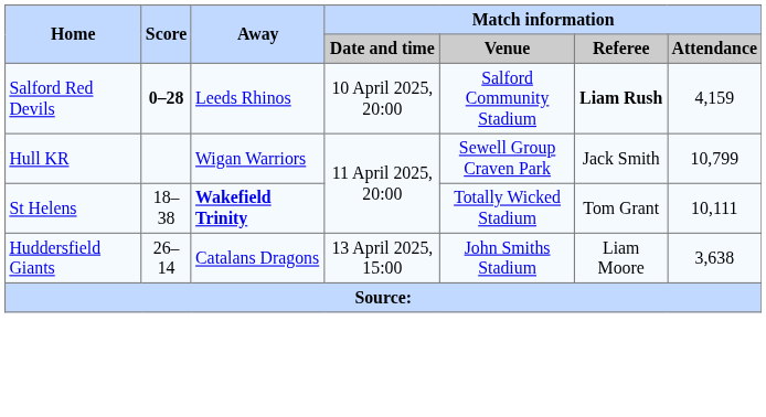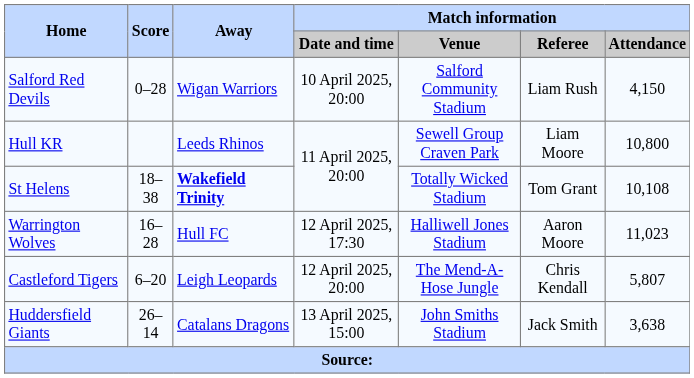 <table border=1 style="border-collapse:collapse; font-size:90%; text-align:center;" cellpadding=3 cellspacing=0 width=100%>
 <tr style="background:#C1D8ff;">
 <th scope="col" rowspan=2 width=19%>Home</th>
 <th scope="col" rowspan=2 width=6%>Score</th>
 <th scope="col" rowspan=2 width=19%>Away</th>
 <th colspan=4>Match information</th>
 </tr>
 <tr style="background:#CCCCCC;">
 <th scope="col" width=17%>Date and time</th>
 <th scope="col" width=19%>Venue</th>
 <th scope="col" width=13%>Referee</th>
 <th scope="col" width=7%>Attendance</th>
 </tr>
 <tr style="background:#F5FAFF;">
 <td style="text-align:left;"> <a href='#'>Salford Red Devils</a></td>
-<td><strong>0–28</strong></td>
-<td style="text-align:left;"> <a href='#'>Leeds Rhinos</a></td>
+<td>0–28</td>
+<td style="text-align:left;"> <a href='#'>Wigan Warriors</a></td>
 <td>10 April 2025, 20:00</td>
 <td><a href='#'>Salford Community Stadium</a></td>
-<td><strong>Liam Rush</strong></td>
-<td>4,159</td>
+<td>Liam Rush</td>
+<td>4,150</td>
 </tr>
 <tr style="background:#F5FAFF;">
 <td style="text-align:left;"> <a href='#'>Hull KR</a></td>
 <td></td>
-<td style="text-align:left;"> <a href='#'>Wigan Warriors</a></td>
+<td style="text-align:left;"> <a href='#'>Leeds Rhinos</a></td>
 <td Rowspan=2>11 April 2025, 20:00</td>
 <td><a href='#'>Sewell Group Craven Park</a></td>
-<td>Jack Smith</td>
-<td>10,799</td>
+<td>Liam Moore</td>
+<td>10,800</td>
 </tr>
 <tr style="background:#F5FAFF;">
 <td style="text-align:left;"> <a href='#'>St Helens</a></td>
 <td>18–38</td>
 <td style="text-align:left;"><strong> <a href='#'>Wakefield Trinity</a></strong></td>
 <td><a href='#'>Totally Wicked Stadium</a></td>
 <td>Tom Grant</td>
-<td>10,111</td>
+<td>10,108</td>
+</tr>
+<tr style="background:#F5FAFF;">
+<td style="text-align:left;"> <a href='#'>Warrington Wolves</a></td>
+<td>16–28</td>
+<td style="text-align:left;"> <a href='#'>Hull FC</a></td>
+<td>12 April 2025, 17:30</td>
+<td><a href='#'>Halliwell Jones Stadium</a></td>
+<td>Aaron Moore</td>
+<td>11,023</td>
+</tr>
+<tr style="background:#F5FAFF;">
+<td style="text-align:left;"> <a href='#'>Castleford Tigers</a></td>
+<td>6–20</td>
+<td style="text-align:left;"> <a href='#'>Leigh Leopards</a></td>
+<td>12 April 2025, 20:00</td>
+<td><a href='#'>The Mend-A-Hose Jungle</a></td>
+<td>Chris Kendall</td>
+<td>5,807</td>
 </tr>
 <tr style="background:#F5FAFF;">
 <td style="text-align:left;"> <a href='#'>Huddersfield Giants</a></td>
 <td>26–14</td>
 <td style="text-align:left;"> <a href='#'>Catalans Dragons</a></td>
 <td>13 April 2025, 15:00</td>
 <td><a href='#'>John Smiths Stadium</a></td>
-<td>Liam Moore</td>
+<td>Jack Smith</td>
 <td>3,638</td>
 </tr>
 <tr style="background:#c1d8ff;">
 <th colspan=7>Source:</th>
 </tr>
 </table>
